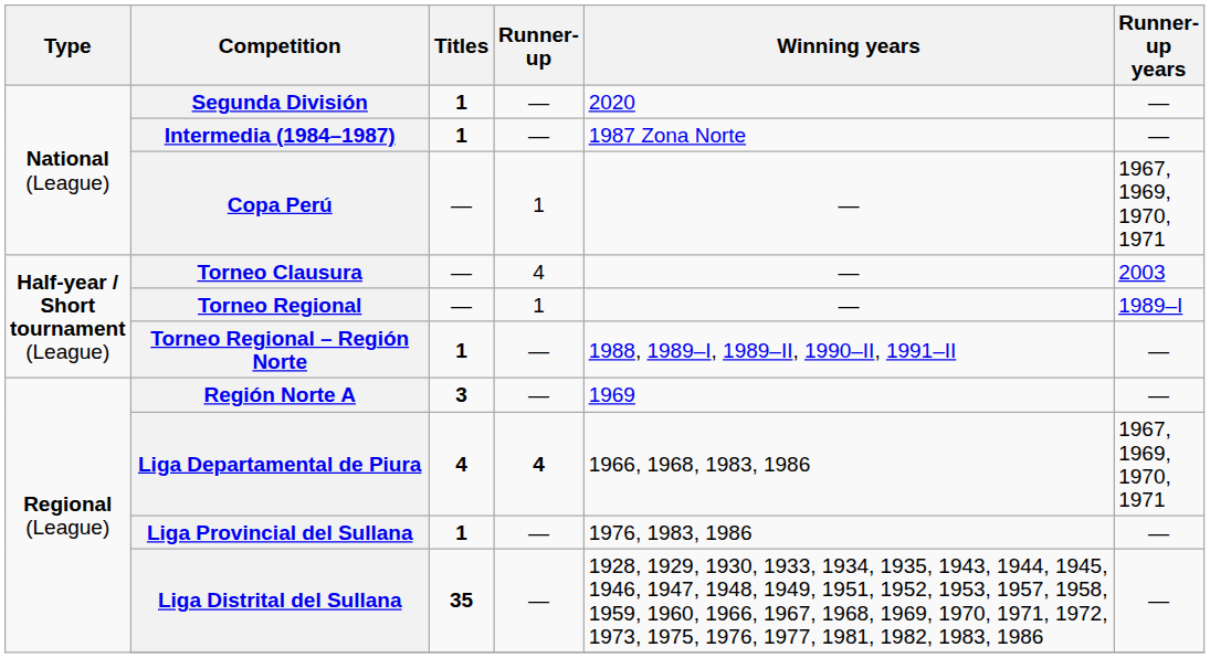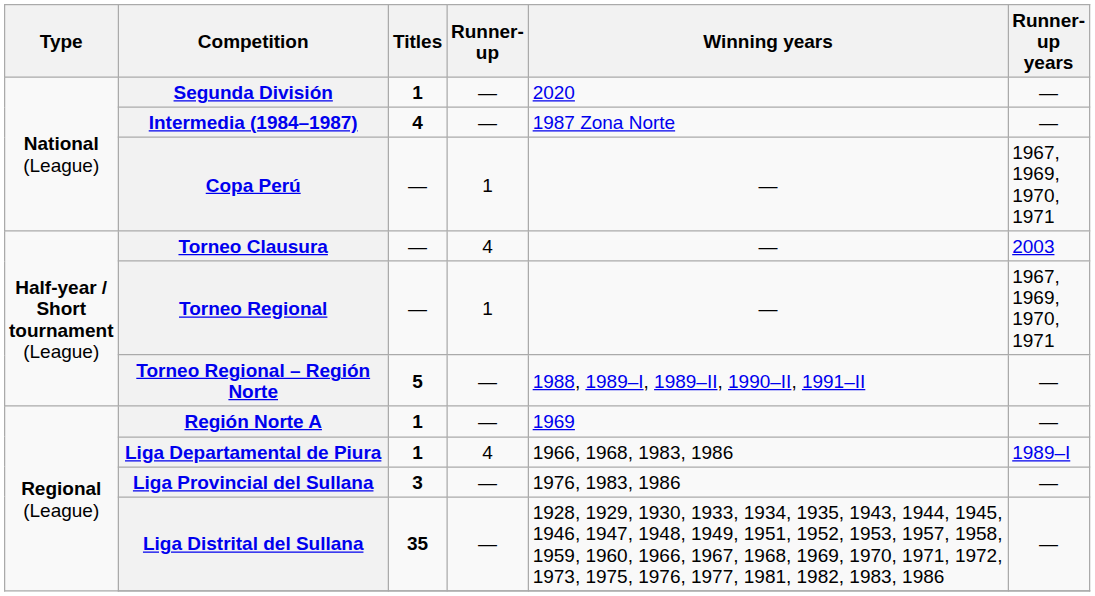 <table class="wikitable plainrowheaders" style="font-size:95%; text-align:center;">
 <tr>
 <th>Type</th>
 <th width=250px>Competition</th>
 <th>Titles</th>
 <th>Runner-up</th>
 <th width=500px>Winning years</th>
 <th>Runner-up years</th>
 </tr>
 <tr>
 <td rowspan=3><strong>National</strong><br>(League)</td>
 <th scope=col><a href='#'>Segunda División</a></th>
 <td><strong>1</strong></td>
 <td style="text-align:center;">—</td>
 <td align="left"><a href='#'>2020</a></td>
 <td style="text-align:center;">—</td>
 </tr>
 <tr>
 <th scope=col><a href='#'>Intermedia (1984–1987)</a></th>
-<td><strong>1</strong></td>
+<td><strong>4</strong></td>
 <td style="text-align:center;">—</td>
 <td align="left"><a href='#'>1987 Zona Norte</a></td>
 <td style="text-align:center;">—</td>
 </tr>
 <tr>
 <th scope=col><a href='#'>Copa Perú</a></th>
 <td style="text-align:center;">—</td>
 <td>1</td>
 <td style="text-align:center;">—</td>
 <td align="left">1967, 1969, 1970, 1971</td>
 </tr>
 <tr>
 <td rowspan=3><strong>Half-year / Short<br>tournament</strong><br>(League)</td>
 <th scope=col><a href='#'>Torneo Clausura</a></th>
 <td style="text-align:center;">—</td>
 <td>4</td>
 <td style="text-align:center;">—</td>
 <td align="left"><a href='#'>2003</a></td>
 </tr>
 <tr>
 <th scope=col><a href='#'>Torneo Regional</a></th>
 <td style="text-align:center;">—</td>
 <td>1</td>
 <td style="text-align:center;">—</td>
-<td align="left"><a href='#'>1989–I</a></td>
+<td align="left">1967, 1969, 1970, 1971</td>
 </tr>
 <tr>
 <th scope=col><a href='#'>Torneo Regional – Región Norte</a></th>
-<td><strong>1</strong></td>
+<td><strong>5</strong></td>
 <td style="text-align:center;">—</td>
 <td align="left"><a href='#'>1988</a>, <a href='#'>1989–I</a>, <a href='#'>1989–II</a>, <a href='#'>1990–II</a>, <a href='#'>1991–II</a></td>
 <td style="text-align:center;">—</td>
 </tr>
 <tr>
 <td rowspan=5><strong>Regional</strong><br>(League)</td>
 <th scope=col><a href='#'>Región Norte A</a></th>
-<td><strong>3</strong></td>
+<td><strong>1</strong></td>
 <td style="text-align:center;">—</td>
 <td align="left"><a href='#'>1969</a></td>
 <td style="text-align:center;">—</td>
 </tr>
 <tr>
 <th scope=col><a href='#'>Liga Departamental de Piura</a></th>
-<td><strong>4</strong></td>
-<td><strong>4</strong></td>
+<td><strong>1</strong></td>
+<td>4</td>
 <td align="left">1966, 1968, 1983, 1986</td>
-<td align="left">1967, 1969, 1970, 1971</td>
+<td align="left"><a href='#'>1989–I</a></td>
 </tr>
 <tr>
 <th scope=col><a href='#'>Liga Provincial del Sullana</a></th>
-<td><strong>1</strong></td>
+<td><strong>3</strong></td>
 <td style="text-align:center;">—</td>
 <td align="left">1976, 1983, 1986</td>
 <td style="text-align:center;">—</td>
 </tr>
 <tr>
 <th scope=col><a href='#'>Liga Distrital del Sullana</a></th>
 <td><strong>35</strong></td>
 <td style="text-align:center;">—</td>
 <td align="left">1928, 1929, 1930, 1933, 1934, 1935, 1943, 1944, 1945, 1946, 1947, 1948, 1949, 1951, 1952, 1953, 1957, 1958, 1959, 1960, 1966, 1967, 1968, 1969, 1970, 1971, 1972, 1973, 1975, 1976, 1977, 1981, 1982, 1983, 1986</td>
 <td style="text-align:center;">—</td>
 </tr>
 <tr>
 </tr>
 </table>
